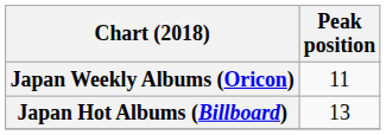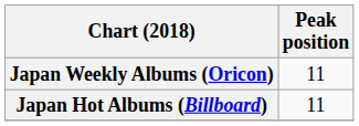 <table class="wikitable sortable plainrowheaders" style="text-align:center">
 <tr>
 <th scope="col">Chart (2018)</th>
 <th scope="col">Peak<br>position</th>
 </tr>
 <tr>
 <th scope="row">Japan Weekly Albums (<a href='#'>Oricon</a>)</th>
 <td>11</td>
 </tr>
 <tr>
 <th scope="row">Japan Hot Albums (<em><a href='#'>Billboard</a></em>)</th>
-<td>13</td>
+<td>11</td>
 </tr>
 <tr>
 </tr>
 </table>
